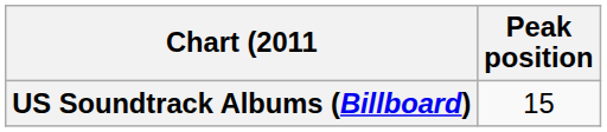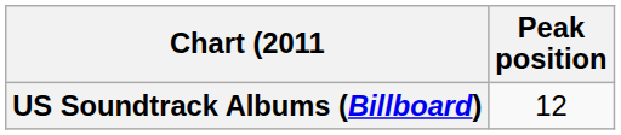 <table class="wikitable sortable plainrowheaders" style="text-align:center">
 <tr>
 <th scope="col">Chart (2011</th>
 <th scope="col">Peak<br>position</th>
 </tr>
 <tr>
 <th scope="row">US Soundtrack Albums (<em><a href='#'>Billboard</a></em>)</th>
-<td>15</td>
+<td>12</td>
 </tr>
 </table>
